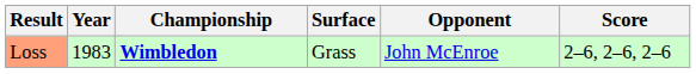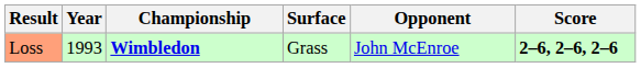 <table class="sortable wikitable">
 <tr>
 <th>Result</th>
 <th>Year</th>
 <th style="width:150px">Championship</th>
 <th style="width:50px">Surface</th>
 <th style="width:140px">Opponent</th>
 <th style="width:100px" class=unsortable>Score</th>
 </tr>
 <tr style="background:#CCFFCC;">
 <td style="background:#ffa07a;">Loss</td>
-<td>1983</td>
+<td>1993</td>
 <td><strong><a href='#'>Wimbledon</a></strong></td>
 <td>Grass</td>
 <td> <a href='#'>John McEnroe</a></td>
-<td>2–6, 2–6, 2–6</td>
+<td><strong>2–6, 2–6, 2–6</strong></td>
 </tr>
 </table>
